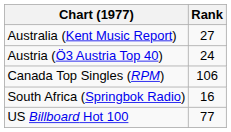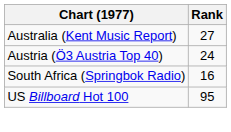 <table class="wikitable sortable">
 <tr>
 <th>Chart (1977)</th>
 <th>Rank</th>
 </tr>
 <tr>
 <td>Australia (<a href='#'>Kent Music Report</a>)</td>
 <td align="center">27</td>
 </tr>
 <tr>
 <td>Austria (<a href='#'>Ö3 Austria Top 40</a>)</td>
 <td align="center">24</td>
 </tr>
 <tr>
-<td>Canada Top Singles (<em><a href='#'>RPM</a></em>)</td>
-<td align="center">106</td>
-</tr>
-<tr>
 <td>South Africa (<a href='#'>Springbok Radio</a>)</td>
 <td align="center">16</td>
 </tr>
 <tr>
 <td>US <a href='#'><em>Billboard</em> Hot 100</a></td>
-<td align="center">77</td>
+<td align="center">95</td>
 </tr>
 </table>
